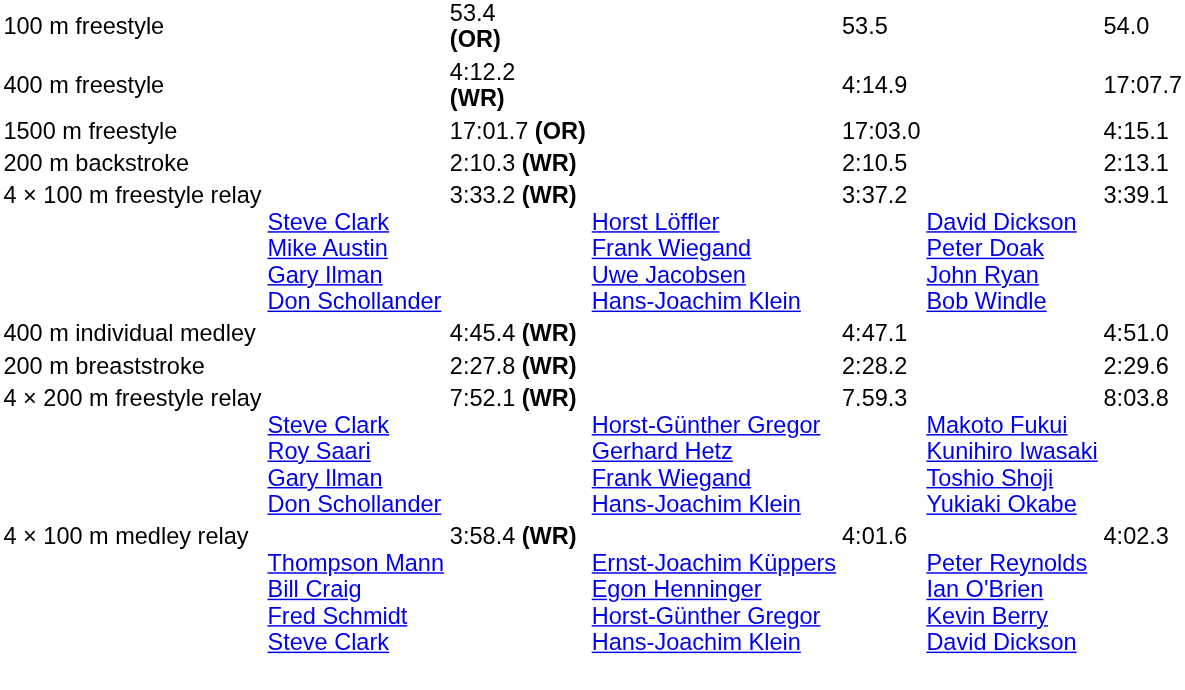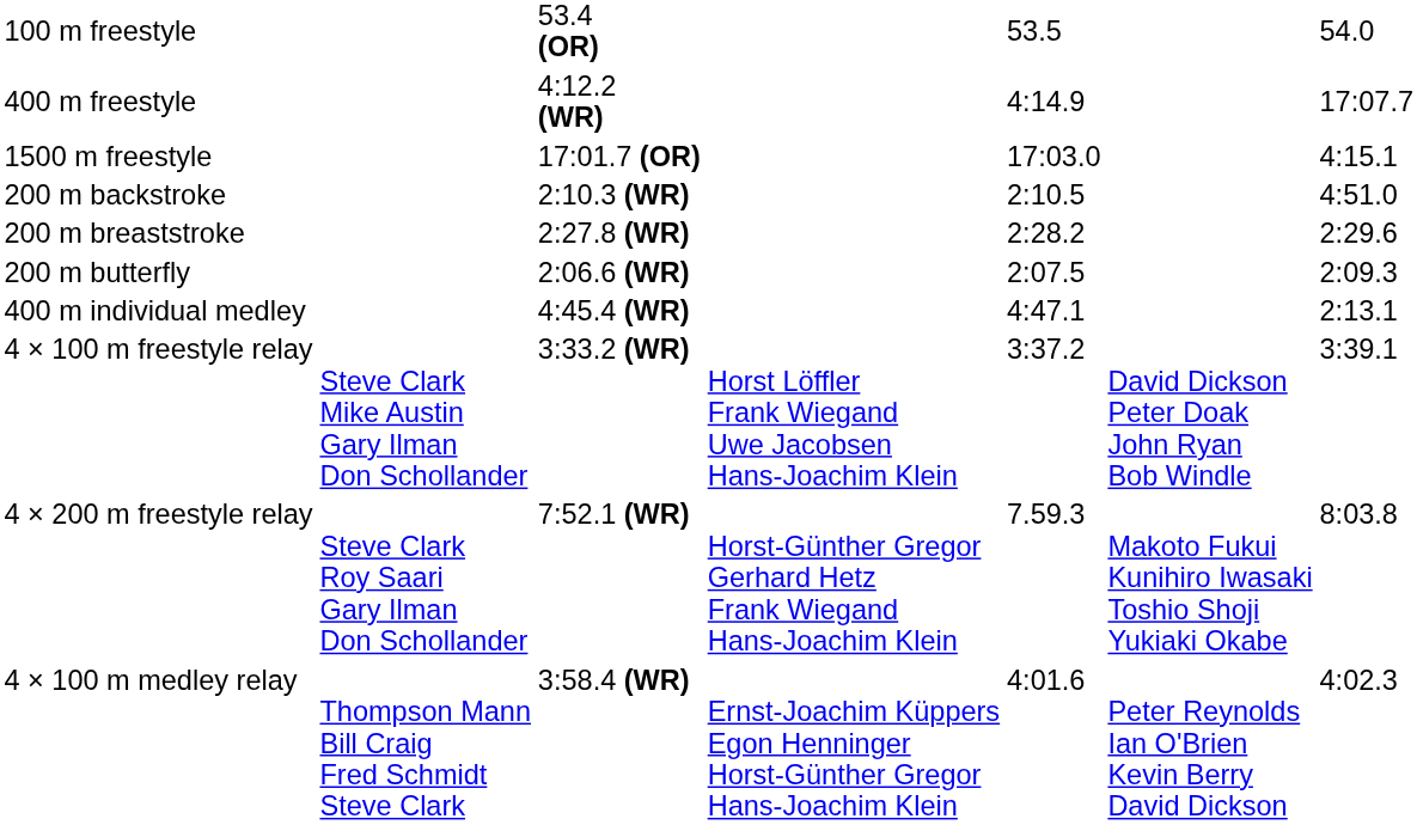 <table>
 <tr>
 <td>100 m freestyle<br></td>
 <td></td>
 <td>53.4 <br> <strong>(OR)</strong></td>
 <td></td>
 <td>53.5</td>
 <td></td>
 <td>54.0</td>
 </tr>
 <tr>
 <td>400 m freestyle<br></td>
 <td></td>
 <td>4:12.2 <br> <strong>(WR)</strong></td>
 <td></td>
 <td>4:14.9</td>
 <td></td>
 <td>17:07.7</td>
 </tr>
 <tr>
 <td>1500 m freestyle<br></td>
 <td></td>
 <td>17:01.7 <strong>(OR)</strong></td>
 <td></td>
 <td>17:03.0</td>
 <td></td>
 <td>4:15.1</td>
 </tr>
 <tr>
 <td>200 m backstroke<br></td>
 <td></td>
 <td>2:10.3 <strong>(WR)</strong></td>
 <td></td>
 <td>2:10.5</td>
 <td></td>
+<td>4:51.0</td>
+</tr>
+<tr>
+<td>200 m breaststroke<br></td>
+<td></td>
+<td>2:27.8 <strong>(WR)</strong></td>
+<td></td>
+<td>2:28.2</td>
+<td></td>
+<td>2:29.6</td>
+</tr>
+<tr>
+<td>200 m butterfly<br></td>
+<td></td>
+<td>2:06.6 <strong>(WR)</strong></td>
+<td></td>
+<td>2:07.5</td>
+<td></td>
+<td>2:09.3</td>
+</tr>
+<tr>
+<td>400 m individual medley<br></td>
+<td></td>
+<td>4:45.4 <strong>(WR)</strong></td>
+<td></td>
+<td>4:47.1</td>
+<td></td>
 <td>2:13.1</td>
 </tr>
 <tr valign="top">
 <td>4 × 100 m freestyle relay<br></td>
 <td><br><a href='#'>Steve Clark</a><br><a href='#'>Mike Austin</a><br><a href='#'>Gary Ilman</a><br><a href='#'>Don Schollander</a></td>
 <td>3:33.2 <strong>(WR)</strong></td>
 <td><br><a href='#'>Horst Löffler</a><br><a href='#'>Frank Wiegand</a><br><a href='#'>Uwe Jacobsen</a><br><a href='#'>Hans-Joachim Klein</a></td>
 <td>3:37.2</td>
 <td><br><a href='#'>David Dickson</a><br><a href='#'>Peter Doak</a><br><a href='#'>John Ryan</a><br><a href='#'>Bob Windle</a></td>
 <td>3:39.1</td>
-</tr>
-<tr>
-<td>400 m individual medley<br></td>
-<td></td>
-<td>4:45.4 <strong>(WR)</strong></td>
-<td></td>
-<td>4:47.1</td>
-<td></td>
-<td>4:51.0</td>
-</tr>
-<tr>
-<td>200 m breaststroke<br></td>
-<td></td>
-<td>2:27.8 <strong>(WR)</strong></td>
-<td></td>
-<td>2:28.2</td>
-<td></td>
-<td>2:29.6</td>
 </tr>
 <tr valign="top">
 <td>4 × 200 m freestyle relay<br></td>
 <td><br><a href='#'>Steve Clark</a><br><a href='#'>Roy Saari</a><br><a href='#'>Gary Ilman</a><br><a href='#'>Don Schollander</a></td>
 <td>7:52.1 <strong>(WR)</strong></td>
 <td><br><a href='#'>Horst-Günther Gregor</a><br><a href='#'>Gerhard Hetz</a><br><a href='#'>Frank Wiegand</a><br><a href='#'>Hans-Joachim Klein</a></td>
 <td>7.59.3</td>
 <td><br><a href='#'>Makoto Fukui</a><br><a href='#'>Kunihiro Iwasaki</a><br><a href='#'>Toshio Shoji</a><br><a href='#'>Yukiaki Okabe</a></td>
 <td>8:03.8</td>
 </tr>
 <tr valign="top">
 <td>4 × 100 m medley relay<br></td>
 <td><br><a href='#'>Thompson Mann</a><br><a href='#'>Bill Craig</a><br><a href='#'>Fred Schmidt</a><br><a href='#'>Steve Clark</a></td>
 <td>3:58.4 <strong>(WR)</strong></td>
 <td><br><a href='#'>Ernst-Joachim Küppers</a><br><a href='#'>Egon Henninger</a><br><a href='#'>Horst-Günther Gregor</a><br><a href='#'>Hans-Joachim Klein</a></td>
 <td>4:01.6</td>
 <td><br><a href='#'>Peter Reynolds</a><br><a href='#'>Ian O'Brien</a><br><a href='#'>Kevin Berry</a><br><a href='#'>David Dickson</a></td>
 <td>4:02.3</td>
 </tr>
 </table>
